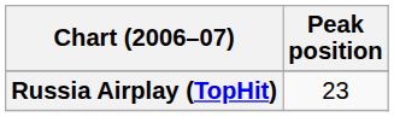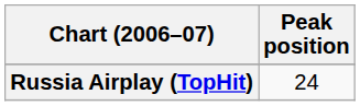 <table class="wikitable plainrowheaders sortable" style="text-align:center;">
 <tr>
 <th scope="col">Chart (2006–07)</th>
 <th scope="col">Peak<br>position</th>
 </tr>
 <tr>
 </tr>
 <tr>
 </tr>
 <tr>
 </tr>
 <tr>
 </tr>
 <tr>
 </tr>
 <tr>
 </tr>
 <tr>
 </tr>
 <tr>
 <th scope="row">Russia Airplay (<a href='#'>TopHit</a>)</th>
-<td>23</td>
+<td>24</td>
 </tr>
 <tr>
 </tr>
 <tr>
 </tr>
 </table>
